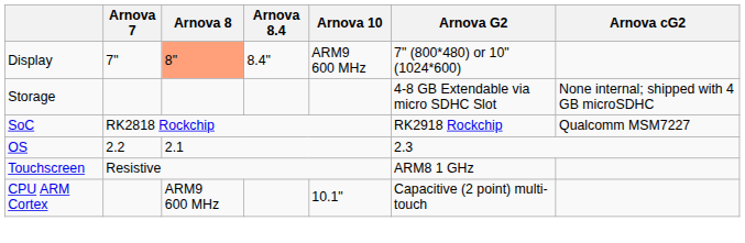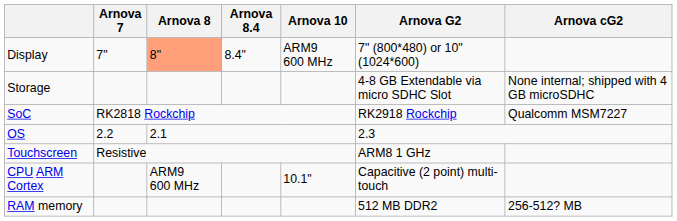 <table class="wikitable">
 <tr>
 <th></th>
 <th>Arnova 7</th>
 <th>Arnova 8</th>
 <th>Arnova 8.4</th>
 <th>Arnova 10</th>
 <th>Arnova G2</th>
 <th>Arnova cG2</th>
 </tr>
 <tr>
 <td>Display</td>
 <td>7"</td>
 <td style="background: lightsalmon;">8"</td>
 <td>8.4"</td>
 <td>ARM9 600 MHz</td>
 <td>7" (800*480) or 10" (1024*600)</td>
 <td></td>
 </tr>
 <tr>
 <td>Storage</td>
 <td></td>
 <td></td>
 <td></td>
 <td></td>
 <td>4-8 GB Extendable via micro SDHC Slot</td>
 <td>None internal; shipped with 4 GB microSDHC</td>
 </tr>
 <tr>
 <td><a href='#'>SoC</a></td>
 <td colspan=4>RK2818 <a href='#'>Rockchip</a></td>
 <td>RK2918 <a href='#'>Rockchip</a></td>
 <td>Qualcomm MSM7227</td>
 </tr>
 <tr>
 <td><a href='#'>OS</a></td>
 <td>2.2</td>
 <td colspan=3>2.1</td>
 <td colspan=2>2.3</td>
 </tr>
 <tr>
 <td><a href='#'>Touchscreen</a></td>
 <td colspan=4>Resistive</td>
 <td>ARM8 1 GHz</td>
 <td></td>
 </tr>
 <tr>
 <td><a href='#'>CPU</a> <a href='#'>ARM Cortex</a></td>
 <td></td>
 <td>ARM9 600 MHz</td>
 <td></td>
 <td>10.1"</td>
 <td>Capacitive (2 point) multi-touch</td>
 <td></td>
 </tr>
+<tr>
+<td><a href='#'>RAM</a> memory</td>
+<td></td>
+<td></td>
+<td></td>
+<td></td>
+<td>512 MB DDR2</td>
+<td>256-512? MB</td>
+</tr>
 </table>
